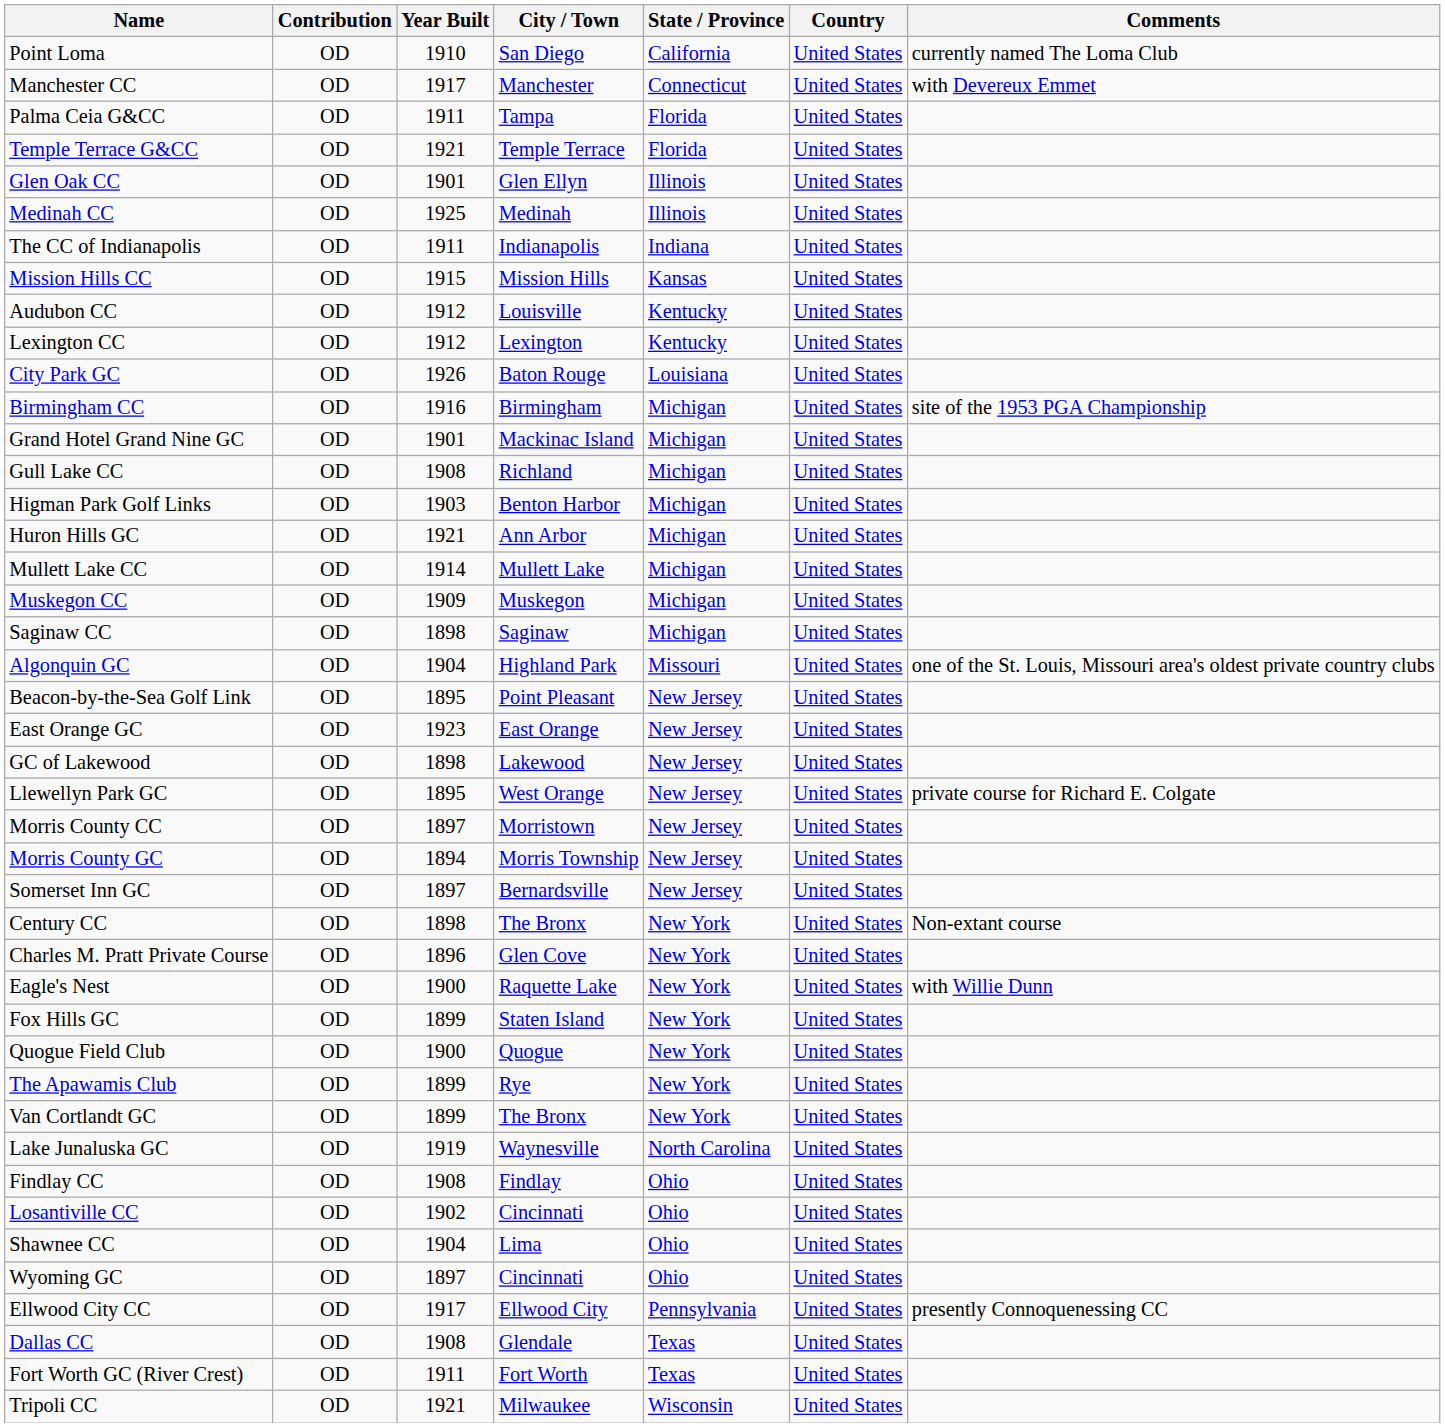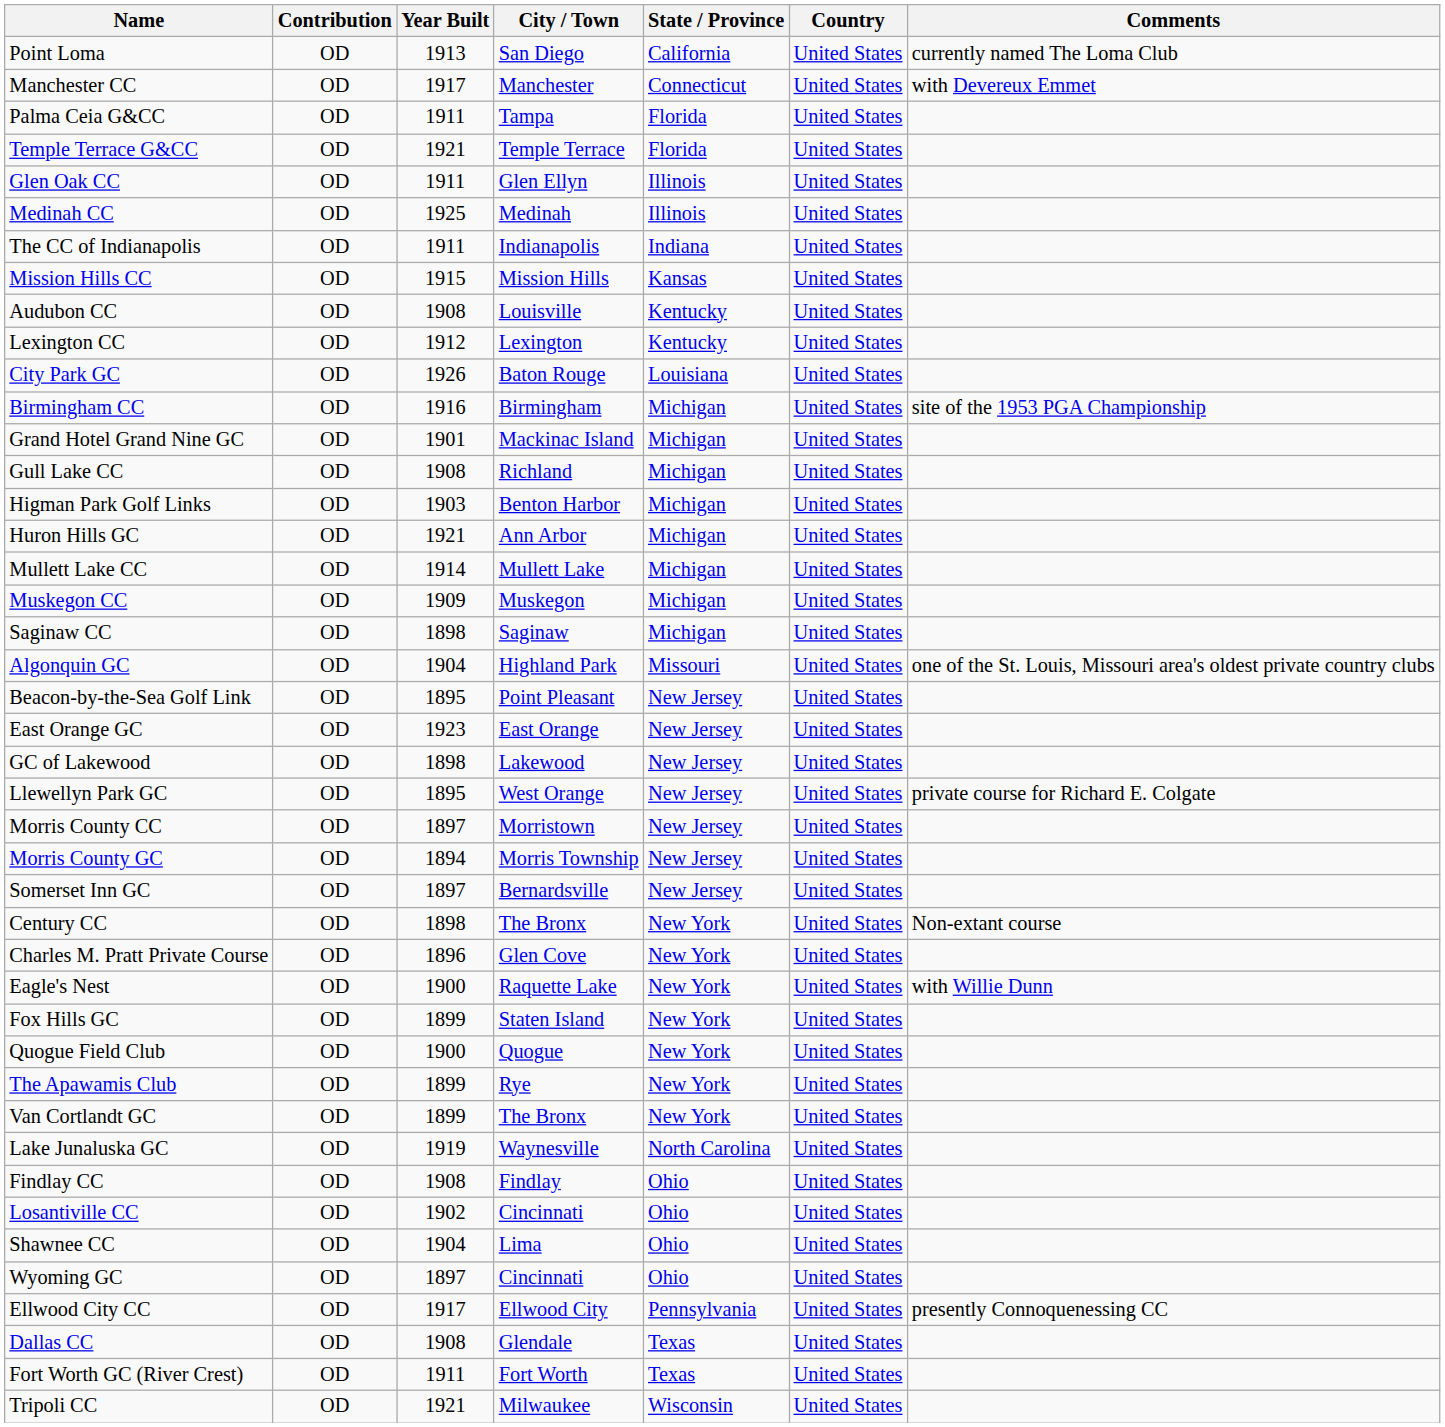 <table class="sortable wikitable">
 <tr>
 <th>Name</th>
 <th>Contribution</th>
 <th>Year Built</th>
 <th>City / Town</th>
 <th>State / Province</th>
 <th>Country</th>
 <th>Comments</th>
 </tr>
 <tr>
 <td>Point Loma</td>
 <td align=center>OD</td>
-<td align=center>1910</td>
+<td align=center>1913</td>
 <td><a href='#'>San Diego</a></td>
 <td><a href='#'>California</a></td>
 <td> <a href='#'>United States</a></td>
 <td>currently named The Loma Club</td>
 </tr>
 <tr>
 <td>Manchester CC</td>
 <td align=center>OD</td>
 <td align=center>1917</td>
 <td><a href='#'>Manchester</a></td>
 <td><a href='#'>Connecticut</a></td>
 <td> <a href='#'>United States</a></td>
 <td>with <a href='#'>Devereux Emmet</a></td>
 </tr>
 <tr>
 <td>Palma Ceia G&CC</td>
 <td align=center>OD</td>
 <td align=center>1911</td>
 <td><a href='#'>Tampa</a></td>
 <td><a href='#'>Florida</a></td>
 <td> <a href='#'>United States</a></td>
 <td></td>
 </tr>
 <tr>
 <td><a href='#'>Temple Terrace G&CC</a></td>
 <td align=center>OD</td>
 <td align=center>1921</td>
 <td><a href='#'>Temple Terrace</a></td>
 <td><a href='#'>Florida</a></td>
 <td> <a href='#'>United States</a></td>
 <td></td>
 </tr>
 <tr>
 <td><a href='#'>Glen Oak CC</a></td>
 <td align=center>OD</td>
-<td align=center>1901</td>
+<td align=center>1911</td>
 <td><a href='#'>Glen Ellyn</a></td>
 <td><a href='#'>Illinois</a></td>
 <td> <a href='#'>United States</a></td>
 <td></td>
 </tr>
 <tr>
 <td><a href='#'>Medinah CC</a></td>
 <td align=center>OD</td>
 <td align=center>1925</td>
 <td><a href='#'>Medinah</a></td>
 <td><a href='#'>Illinois</a></td>
 <td> <a href='#'>United States</a></td>
 <td></td>
 </tr>
 <tr>
 <td>The CC of Indianapolis</td>
 <td align=center>OD</td>
 <td align=center>1911</td>
 <td><a href='#'>Indianapolis</a></td>
 <td><a href='#'>Indiana</a></td>
 <td> <a href='#'>United States</a></td>
 <td></td>
 </tr>
 <tr>
 <td><a href='#'>Mission Hills CC</a></td>
 <td align=center>OD</td>
 <td align=center>1915</td>
 <td><a href='#'>Mission Hills</a></td>
 <td><a href='#'>Kansas</a></td>
 <td> <a href='#'>United States</a></td>
 <td></td>
 </tr>
 <tr>
 <td>Audubon CC</td>
 <td align=center>OD</td>
-<td align=center>1912</td>
+<td align=center>1908</td>
 <td><a href='#'>Louisville</a></td>
 <td><a href='#'>Kentucky</a></td>
 <td> <a href='#'>United States</a></td>
 <td></td>
 </tr>
 <tr>
 <td>Lexington CC</td>
 <td align=center>OD</td>
 <td align=center>1912</td>
 <td><a href='#'>Lexington</a></td>
 <td><a href='#'>Kentucky</a></td>
 <td> <a href='#'>United States</a></td>
 <td></td>
 </tr>
 <tr>
 <td><a href='#'>City Park GC</a></td>
 <td align=center>OD</td>
 <td align=center>1926</td>
 <td><a href='#'>Baton Rouge</a></td>
 <td><a href='#'>Louisiana</a></td>
 <td> <a href='#'>United States</a></td>
 <td></td>
 </tr>
 <tr>
 <td><a href='#'>Birmingham CC</a></td>
 <td align=center>OD</td>
 <td align=center>1916</td>
 <td><a href='#'>Birmingham</a></td>
 <td><a href='#'>Michigan</a></td>
 <td> <a href='#'>United States</a></td>
 <td>site of the <a href='#'>1953 PGA Championship</a></td>
 </tr>
 <tr>
 <td>Grand Hotel Grand Nine GC</td>
 <td align=center>OD</td>
 <td align=center>1901</td>
 <td><a href='#'>Mackinac Island</a></td>
 <td><a href='#'>Michigan</a></td>
 <td> <a href='#'>United States</a></td>
 <td></td>
 </tr>
 <tr>
 <td>Gull Lake CC</td>
 <td align=center>OD</td>
 <td align=center>1908</td>
 <td><a href='#'>Richland</a></td>
 <td><a href='#'>Michigan</a></td>
 <td> <a href='#'>United States</a></td>
 <td></td>
 </tr>
 <tr>
 <td>Higman Park Golf Links</td>
 <td align=center>OD</td>
 <td align=center>1903</td>
 <td><a href='#'>Benton Harbor</a></td>
 <td><a href='#'>Michigan</a></td>
 <td> <a href='#'>United States</a></td>
 <td></td>
 </tr>
 <tr>
 <td>Huron Hills GC</td>
 <td align=center>OD</td>
 <td align=center>1921</td>
 <td><a href='#'>Ann Arbor</a></td>
 <td><a href='#'>Michigan</a></td>
 <td> <a href='#'>United States</a></td>
 <td></td>
 </tr>
 <tr>
 <td>Mullett Lake CC</td>
 <td align=center>OD</td>
 <td align=center>1914</td>
 <td><a href='#'>Mullett Lake</a></td>
 <td><a href='#'>Michigan</a></td>
 <td> <a href='#'>United States</a></td>
 <td></td>
 </tr>
 <tr>
 <td><a href='#'>Muskegon CC</a></td>
 <td align=center>OD</td>
 <td align=center>1909</td>
 <td><a href='#'>Muskegon</a></td>
 <td><a href='#'>Michigan</a></td>
 <td> <a href='#'>United States</a></td>
 <td></td>
 </tr>
 <tr>
 <td>Saginaw CC</td>
 <td align=center>OD</td>
 <td align=center>1898</td>
 <td><a href='#'>Saginaw</a></td>
 <td><a href='#'>Michigan</a></td>
 <td> <a href='#'>United States</a></td>
 <td></td>
 </tr>
 <tr>
 <td><a href='#'>Algonquin GC</a></td>
 <td align="center">OD</td>
 <td align=center>1904</td>
 <td><a href='#'>Highland Park</a></td>
 <td><a href='#'>Missouri</a></td>
 <td> <a href='#'>United States</a></td>
 <td>one of the St. Louis, Missouri area's oldest private country clubs</td>
 </tr>
 <tr>
 <td>Beacon-by-the-Sea Golf Link</td>
 <td align=center>OD</td>
 <td align=center>1895</td>
 <td><a href='#'>Point Pleasant</a></td>
 <td><a href='#'>New Jersey</a></td>
 <td> <a href='#'>United States</a></td>
 <td></td>
 </tr>
 <tr>
 <td>East Orange GC</td>
 <td align=center>OD</td>
 <td align=center>1923</td>
 <td><a href='#'>East Orange</a></td>
 <td><a href='#'>New Jersey</a></td>
 <td> <a href='#'>United States</a></td>
 <td></td>
 </tr>
 <tr>
 <td>GC of Lakewood</td>
 <td align=center>OD</td>
 <td align=center>1898</td>
 <td><a href='#'>Lakewood</a></td>
 <td><a href='#'>New Jersey</a></td>
 <td> <a href='#'>United States</a></td>
 <td></td>
 </tr>
 <tr>
 <td>Llewellyn Park GC</td>
 <td align=center>OD</td>
 <td align=center>1895</td>
 <td><a href='#'>West Orange</a></td>
 <td><a href='#'>New Jersey</a></td>
 <td> <a href='#'>United States</a></td>
 <td>private course for Richard E. Colgate</td>
 </tr>
 <tr>
 <td>Morris County CC</td>
 <td align=center>OD</td>
 <td align=center>1897</td>
 <td><a href='#'>Morristown</a></td>
 <td><a href='#'>New Jersey</a></td>
 <td> <a href='#'>United States</a></td>
 <td></td>
 </tr>
 <tr>
 <td><a href='#'>Morris County GC</a></td>
 <td align=center>OD</td>
 <td align=center>1894</td>
 <td><a href='#'>Morris Township</a></td>
 <td><a href='#'>New Jersey</a></td>
 <td> <a href='#'>United States</a></td>
 <td></td>
 </tr>
 <tr>
 <td>Somerset Inn GC</td>
 <td align=center>OD</td>
 <td align=center>1897</td>
 <td><a href='#'>Bernardsville</a></td>
 <td><a href='#'>New Jersey</a></td>
 <td> <a href='#'>United States</a></td>
 <td></td>
 </tr>
 <tr>
 <td>Century CC</td>
 <td align=center>OD</td>
 <td align=center>1898</td>
 <td><a href='#'>The Bronx</a></td>
 <td><a href='#'>New York</a></td>
 <td> <a href='#'>United States</a></td>
 <td>Non-extant course</td>
 </tr>
 <tr>
 <td>Charles M. Pratt Private Course</td>
 <td align=center>OD</td>
 <td align=center>1896</td>
 <td><a href='#'>Glen Cove</a></td>
 <td><a href='#'>New York</a></td>
 <td> <a href='#'>United States</a></td>
 <td></td>
 </tr>
 <tr>
 <td>Eagle's Nest</td>
 <td align=center>OD</td>
 <td align=center>1900</td>
 <td><a href='#'>Raquette Lake</a></td>
 <td><a href='#'>New York</a></td>
 <td> <a href='#'>United States</a></td>
 <td>with <a href='#'>Willie Dunn</a></td>
 </tr>
 <tr>
 <td>Fox Hills GC</td>
 <td align=center>OD</td>
 <td align=center>1899</td>
 <td><a href='#'>Staten Island</a></td>
 <td><a href='#'>New York</a></td>
 <td> <a href='#'>United States</a></td>
 <td></td>
 </tr>
 <tr>
 <td>Quogue Field Club</td>
 <td align=center>OD</td>
 <td align=center>1900</td>
 <td><a href='#'>Quogue</a></td>
 <td><a href='#'>New York</a></td>
 <td> <a href='#'>United States</a></td>
 <td></td>
 </tr>
 <tr>
 <td><a href='#'>The Apawamis Club</a></td>
 <td align=center>OD</td>
 <td align=center>1899</td>
 <td><a href='#'>Rye</a></td>
 <td><a href='#'>New York</a></td>
 <td> <a href='#'>United States</a></td>
 <td></td>
 </tr>
 <tr>
 <td>Van Cortlandt GC</td>
 <td align=center>OD</td>
 <td align=center>1899</td>
 <td><a href='#'>The Bronx</a></td>
 <td><a href='#'>New York</a></td>
 <td> <a href='#'>United States</a></td>
 <td></td>
 </tr>
 <tr>
 <td>Lake Junaluska GC</td>
 <td align=center>OD</td>
 <td align=center>1919</td>
 <td><a href='#'>Waynesville</a></td>
 <td><a href='#'>North Carolina</a></td>
 <td> <a href='#'>United States</a></td>
 <td></td>
 </tr>
 <tr>
 <td>Findlay CC</td>
 <td align=center>OD</td>
 <td align=center>1908</td>
 <td><a href='#'>Findlay</a></td>
 <td><a href='#'>Ohio</a></td>
 <td> <a href='#'>United States</a></td>
 <td></td>
 </tr>
 <tr>
 <td><a href='#'>Losantiville CC</a></td>
 <td align=center>OD</td>
 <td align=center>1902</td>
 <td><a href='#'>Cincinnati</a></td>
 <td><a href='#'>Ohio</a></td>
 <td> <a href='#'>United States</a></td>
 <td></td>
 </tr>
 <tr>
 <td>Shawnee CC</td>
 <td align=center>OD</td>
 <td align=center>1904</td>
 <td><a href='#'>Lima</a></td>
 <td><a href='#'>Ohio</a></td>
 <td> <a href='#'>United States</a></td>
 <td></td>
 </tr>
 <tr>
 <td>Wyoming GC</td>
 <td align=center>OD</td>
 <td align=center>1897</td>
 <td><a href='#'>Cincinnati</a></td>
 <td><a href='#'>Ohio</a></td>
 <td> <a href='#'>United States</a></td>
 <td></td>
 </tr>
 <tr>
 <td>Ellwood City CC</td>
 <td align=center>OD</td>
 <td align=center>1917</td>
 <td><a href='#'>Ellwood City</a></td>
 <td><a href='#'>Pennsylvania</a></td>
 <td> <a href='#'>United States</a></td>
 <td>presently Connoquenessing CC</td>
 </tr>
 <tr>
 <td><a href='#'>Dallas CC</a></td>
 <td align=center>OD</td>
 <td align=center>1908</td>
 <td><a href='#'>Glendale</a></td>
 <td><a href='#'>Texas</a></td>
 <td> <a href='#'>United States</a></td>
 <td></td>
 </tr>
 <tr>
 <td>Fort Worth GC (River Crest)</td>
 <td align=center>OD</td>
 <td align=center>1911</td>
 <td><a href='#'>Fort Worth</a></td>
 <td><a href='#'>Texas</a></td>
 <td> <a href='#'>United States</a></td>
 <td></td>
 </tr>
 <tr>
 <td>Tripoli CC</td>
 <td align=center>OD</td>
 <td align=center>1921</td>
 <td><a href='#'>Milwaukee</a></td>
 <td><a href='#'>Wisconsin</a></td>
 <td> <a href='#'>United States</a></td>
 <td></td>
 </tr>
 </table>
